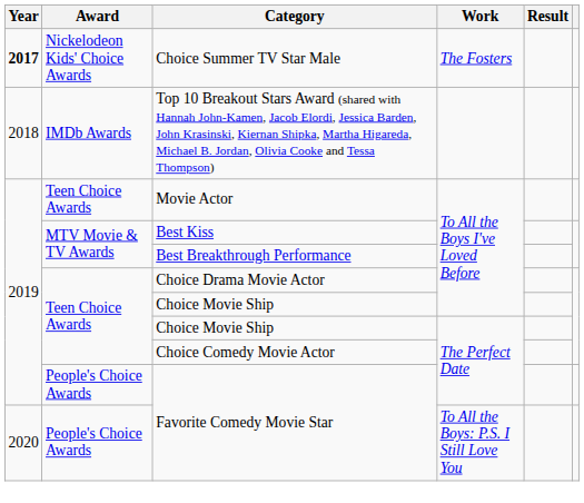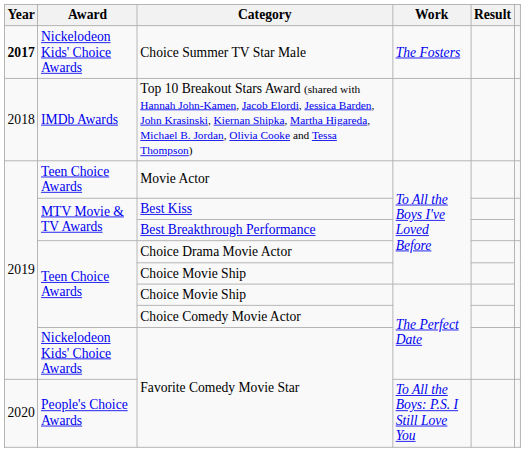 <table class="wikitable">
 <tr>
 <th>Year</th>
 <th>Award</th>
 <th>Category</th>
 <th>Work</th>
 <th>Result</th>
 <th></th>
 </tr>
 <tr>
 <td><strong>2017</strong></td>
 <td><a href='#'>Nickelodeon Kids' Choice Awards</a></td>
 <td>Choice Summer TV Star Male</td>
 <td><em><a href='#'>The Fosters</a></em></td>
 <td></td>
 <td style="text-align:center;"></td>
 </tr>
 <tr>
 <td>2018</td>
 <td><a href='#'>IMDb Awards</a></td>
 <td>Top 10 Breakout Stars Award <small>(shared with <a href='#'>Hannah John-Kamen</a>, <a href='#'>Jacob Elordi</a>, <a href='#'>Jessica Barden</a>, <a href='#'>John Krasinski</a>, <a href='#'>Kiernan Shipka</a>, <a href='#'>Martha Higareda</a>, <a href='#'>Michael B. Jordan</a>, <a href='#'>Olivia Cooke</a> and <a href='#'>Tessa Thompson</a>)</small></td>
 <td></td>
 <td></td>
 <td style="text-align:center;"></td>
 </tr>
 <tr>
 <td rowspan="8">2019</td>
 <td><a href='#'>Teen Choice Awards</a></td>
 <td>Movie Actor</td>
 <td rowspan="5"><em><a href='#'>To All the Boys I've Loved Before</a></em></td>
 <td></td>
 <td style="text-align:center;"></td>
 </tr>
 <tr>
 <td rowspan="2"><a href='#'>MTV Movie & TV Awards</a></td>
 <td><a href='#'>Best Kiss</a> </td>
 <td></td>
 <td rowspan="2"></td>
 </tr>
 <tr>
 <td><a href='#'>Best Breakthrough Performance</a></td>
 <td></td>
 </tr>
 <tr>
 <td rowspan="4"><a href='#'>Teen Choice Awards</a></td>
 <td>Choice Drama Movie Actor</td>
 <td></td>
 <td rowspan="4" style="text-align:center;"></td>
 </tr>
 <tr>
 <td>Choice Movie Ship </td>
 <td></td>
 </tr>
 <tr>
 <td>Choice Movie Ship </td>
 <td rowspan="3"><em><a href='#'>The Perfect Date</a></em></td>
 <td></td>
 </tr>
 <tr>
 <td>Choice Comedy Movie Actor</td>
 <td></td>
 </tr>
 <tr>
-<td><a href='#'>People's Choice Awards</a></td>
+<td><a href='#'>Nickelodeon Kids' Choice Awards</a></td>
 <td rowspan="2">Favorite Comedy Movie Star</td>
 <td></td>
 <td></td>
 </tr>
 <tr>
 <td>2020</td>
 <td><a href='#'>People's Choice Awards</a></td>
 <td><em><a href='#'>To All the Boys: P.S. I Still Love You</a></em></td>
 <td></td>
 <td></td>
 </tr>
 </table>
